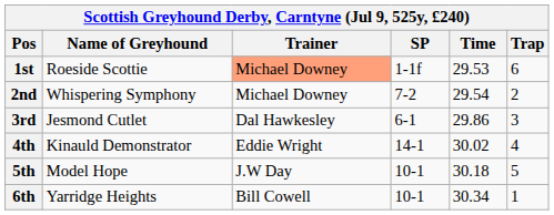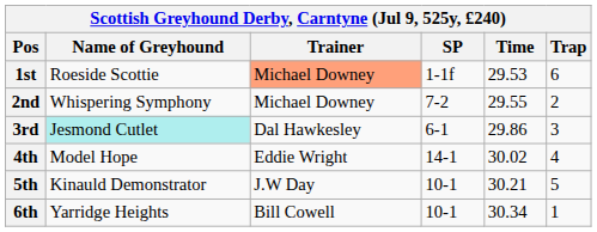 <table class="wikitable">
 <tr>
 <th colspan="6"><a href='#'>Scottish Greyhound Derby</a>, <a href='#'>Carntyne</a> (Jul 9, 525y, £240)</th>
 </tr>
 <tr>
 <th width=30>Pos</th>
 <th width=180>Name of Greyhound</th>
 <th width=150>Trainer</th>
 <th width=50>SP</th>
 <th width=50>Time</th>
 <th width=30>Trap</th>
 </tr>
 <tr>
 <th>1st</th>
 <td>Roeside Scottie</td>
 <td style="background: lightsalmon;">Michael Downey</td>
 <td>1-1f</td>
 <td>29.53</td>
 <td>6</td>
 </tr>
 <tr>
 <th>2nd</th>
 <td>Whispering Symphony</td>
 <td>Michael Downey</td>
 <td>7-2</td>
-<td>29.54</td>
+<td>29.55</td>
 <td>2</td>
 </tr>
 <tr>
 <th>3rd</th>
-<td>Jesmond Cutlet</td>
+<td style="background: paleturquoise;">Jesmond Cutlet</td>
 <td>Dal Hawkesley</td>
 <td>6-1</td>
 <td>29.86</td>
 <td>3</td>
 </tr>
 <tr>
 <th>4th</th>
-<td>Kinauld Demonstrator</td>
+<td>Model Hope</td>
 <td>Eddie Wright</td>
 <td>14-1</td>
 <td>30.02</td>
 <td>4</td>
 </tr>
 <tr>
 <th>5th</th>
-<td>Model Hope</td>
+<td>Kinauld Demonstrator</td>
 <td>J.W Day</td>
 <td>10-1</td>
-<td>30.18</td>
+<td>30.21</td>
 <td>5</td>
 </tr>
 <tr>
 <th>6th</th>
 <td>Yarridge Heights</td>
 <td>Bill Cowell</td>
 <td>10-1</td>
 <td>30.34</td>
 <td>1</td>
 </tr>
 </table>
